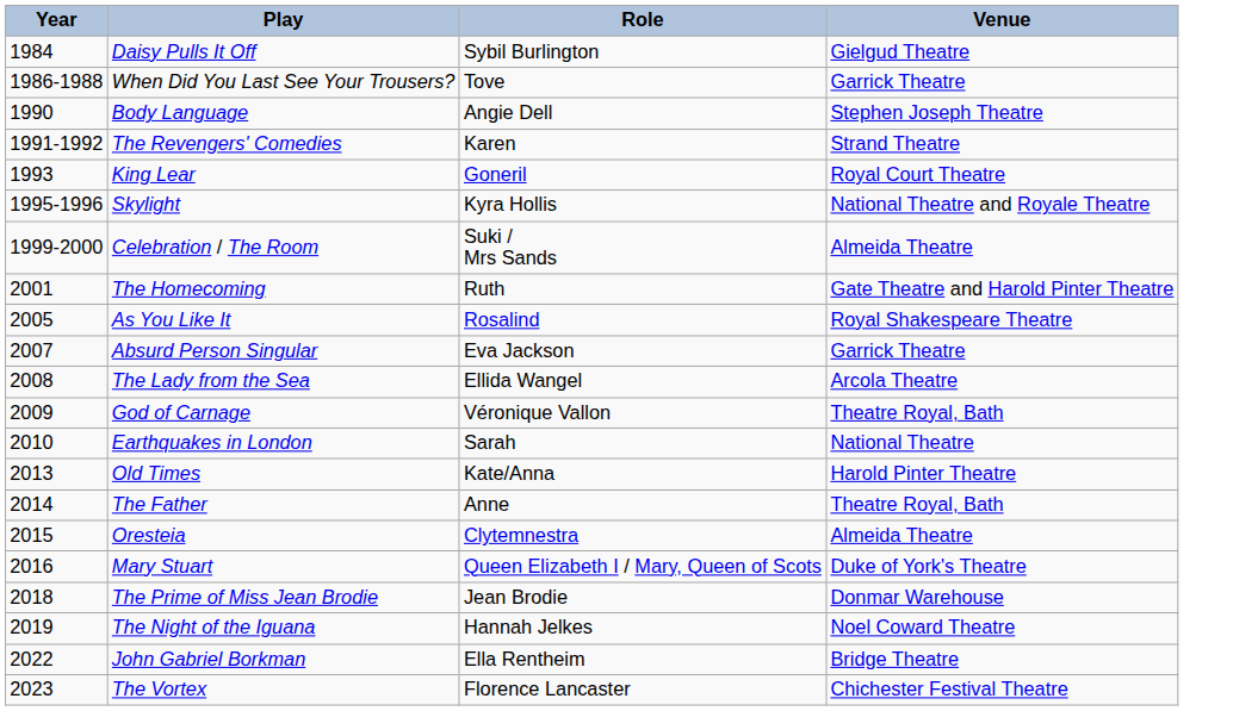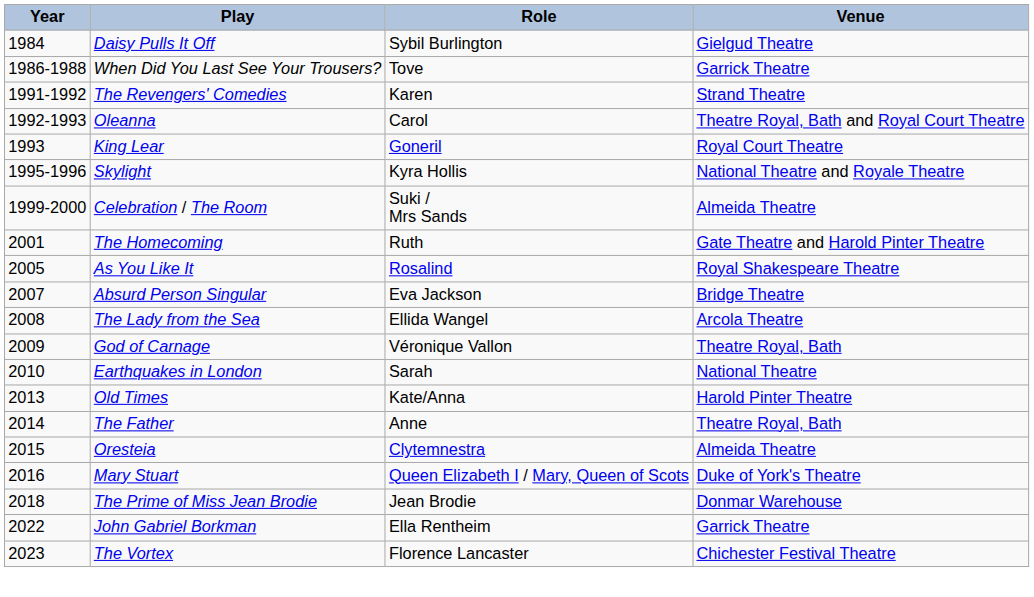 <table class="wikitable" background: #f9f9f9;>
 <tr align="center">
 <th style="background:#B0C4DE;">Year</th>
 <th style="background:#B0C4DE;">Play</th>
 <th style="background:#B0C4DE;">Role</th>
 <th style="background:#B0C4DE;">Venue</th>
 </tr>
 <tr>
 <td>1984</td>
 <td><em><a href='#'>Daisy Pulls It Off</a></em></td>
 <td>Sybil Burlington</td>
 <td><a href='#'>Gielgud Theatre</a></td>
 </tr>
 <tr>
 <td>1986-1988</td>
 <td><em>When Did You Last See Your Trousers?</em></td>
 <td>Tove</td>
 <td><a href='#'>Garrick Theatre</a></td>
 </tr>
 <tr>
-<td>1990</td>
-<td><em><a href='#'>Body Language</a></em></td>
-<td>Angie Dell</td>
-<td><a href='#'>Stephen Joseph Theatre</a></td>
-</tr>
-<tr>
 <td>1991-1992</td>
 <td><em><a href='#'>The Revengers' Comedies</a></em></td>
 <td>Karen</td>
 <td><a href='#'>Strand Theatre</a></td>
+</tr>
+<tr>
+<td>1992-1993</td>
+<td><em><a href='#'>Oleanna</a></em></td>
+<td>Carol</td>
+<td><a href='#'>Theatre Royal, Bath</a> and <a href='#'>Royal Court Theatre</a></td>
 </tr>
 <tr>
 <td>1993</td>
 <td><em><a href='#'>King Lear</a></em></td>
 <td><a href='#'>Goneril</a></td>
 <td><a href='#'>Royal Court Theatre</a></td>
 </tr>
 <tr>
 <td>1995-1996</td>
 <td><em><a href='#'>Skylight</a></em></td>
 <td>Kyra Hollis</td>
 <td><a href='#'>National Theatre</a> and <a href='#'>Royale Theatre</a></td>
 </tr>
 <tr>
 <td>1999-2000</td>
 <td><em><a href='#'>Celebration</a></em> / <em><a href='#'>The Room</a></em></td>
 <td>Suki / <br>Mrs Sands</td>
 <td><a href='#'>Almeida Theatre</a></td>
 </tr>
 <tr>
 <td>2001</td>
 <td><em><a href='#'>The Homecoming</a></em></td>
 <td>Ruth</td>
 <td><a href='#'>Gate Theatre</a> and <a href='#'>Harold Pinter Theatre</a></td>
 </tr>
 <tr>
 <td>2005</td>
 <td><em><a href='#'>As You Like It</a></em></td>
 <td><a href='#'>Rosalind</a></td>
 <td><a href='#'>Royal Shakespeare Theatre</a></td>
 </tr>
 <tr>
 <td>2007</td>
 <td><em><a href='#'>Absurd Person Singular</a></em></td>
 <td>Eva Jackson</td>
-<td><a href='#'>Garrick Theatre</a></td>
+<td><a href='#'>Bridge Theatre</a></td>
 </tr>
 <tr>
 <td>2008</td>
 <td><em><a href='#'>The Lady from the Sea</a></em></td>
 <td>Ellida Wangel</td>
 <td><a href='#'>Arcola Theatre</a></td>
 </tr>
 <tr>
 <td>2009</td>
 <td><em><a href='#'>God of Carnage</a></em></td>
 <td>Véronique Vallon</td>
 <td><a href='#'>Theatre Royal, Bath</a></td>
 </tr>
 <tr>
 <td>2010</td>
 <td><em><a href='#'>Earthquakes in London</a></em></td>
 <td>Sarah</td>
 <td><a href='#'>National Theatre</a></td>
 </tr>
 <tr>
 <td>2013</td>
 <td><em><a href='#'>Old Times</a></em></td>
 <td>Kate/Anna</td>
 <td><a href='#'>Harold Pinter Theatre</a></td>
 </tr>
 <tr>
 <td>2014</td>
 <td><em><a href='#'>The Father</a></em></td>
 <td>Anne</td>
 <td><a href='#'>Theatre Royal, Bath</a></td>
 </tr>
 <tr>
 <td>2015</td>
 <td><em><a href='#'>Oresteia</a></em></td>
 <td><a href='#'>Clytemnestra</a></td>
 <td><a href='#'>Almeida Theatre</a></td>
 </tr>
 <tr>
 <td>2016</td>
 <td><em><a href='#'>Mary Stuart</a></em></td>
 <td><a href='#'>Queen Elizabeth I</a> / <a href='#'>Mary, Queen of Scots</a></td>
 <td><a href='#'>Duke of York's Theatre</a></td>
 </tr>
 <tr>
 <td>2018</td>
 <td><em><a href='#'>The Prime of Miss Jean Brodie</a></em></td>
 <td>Jean Brodie</td>
 <td><a href='#'>Donmar Warehouse</a></td>
 </tr>
 <tr>
-<td>2019</td>
-<td><em><a href='#'>The Night of the Iguana</a></em></td>
-<td>Hannah Jelkes</td>
-<td><a href='#'>Noel Coward Theatre</a></td>
-</tr>
-<tr>
 <td>2022</td>
 <td><em><a href='#'>John Gabriel Borkman</a></em></td>
 <td>Ella Rentheim</td>
-<td><a href='#'>Bridge Theatre</a></td>
+<td><a href='#'>Garrick Theatre</a></td>
 </tr>
 <tr>
 <td>2023</td>
 <td><em><a href='#'>The Vortex</a></em></td>
 <td>Florence Lancaster</td>
 <td><a href='#'>Chichester Festival Theatre</a></td>
 </tr>
 </table>
